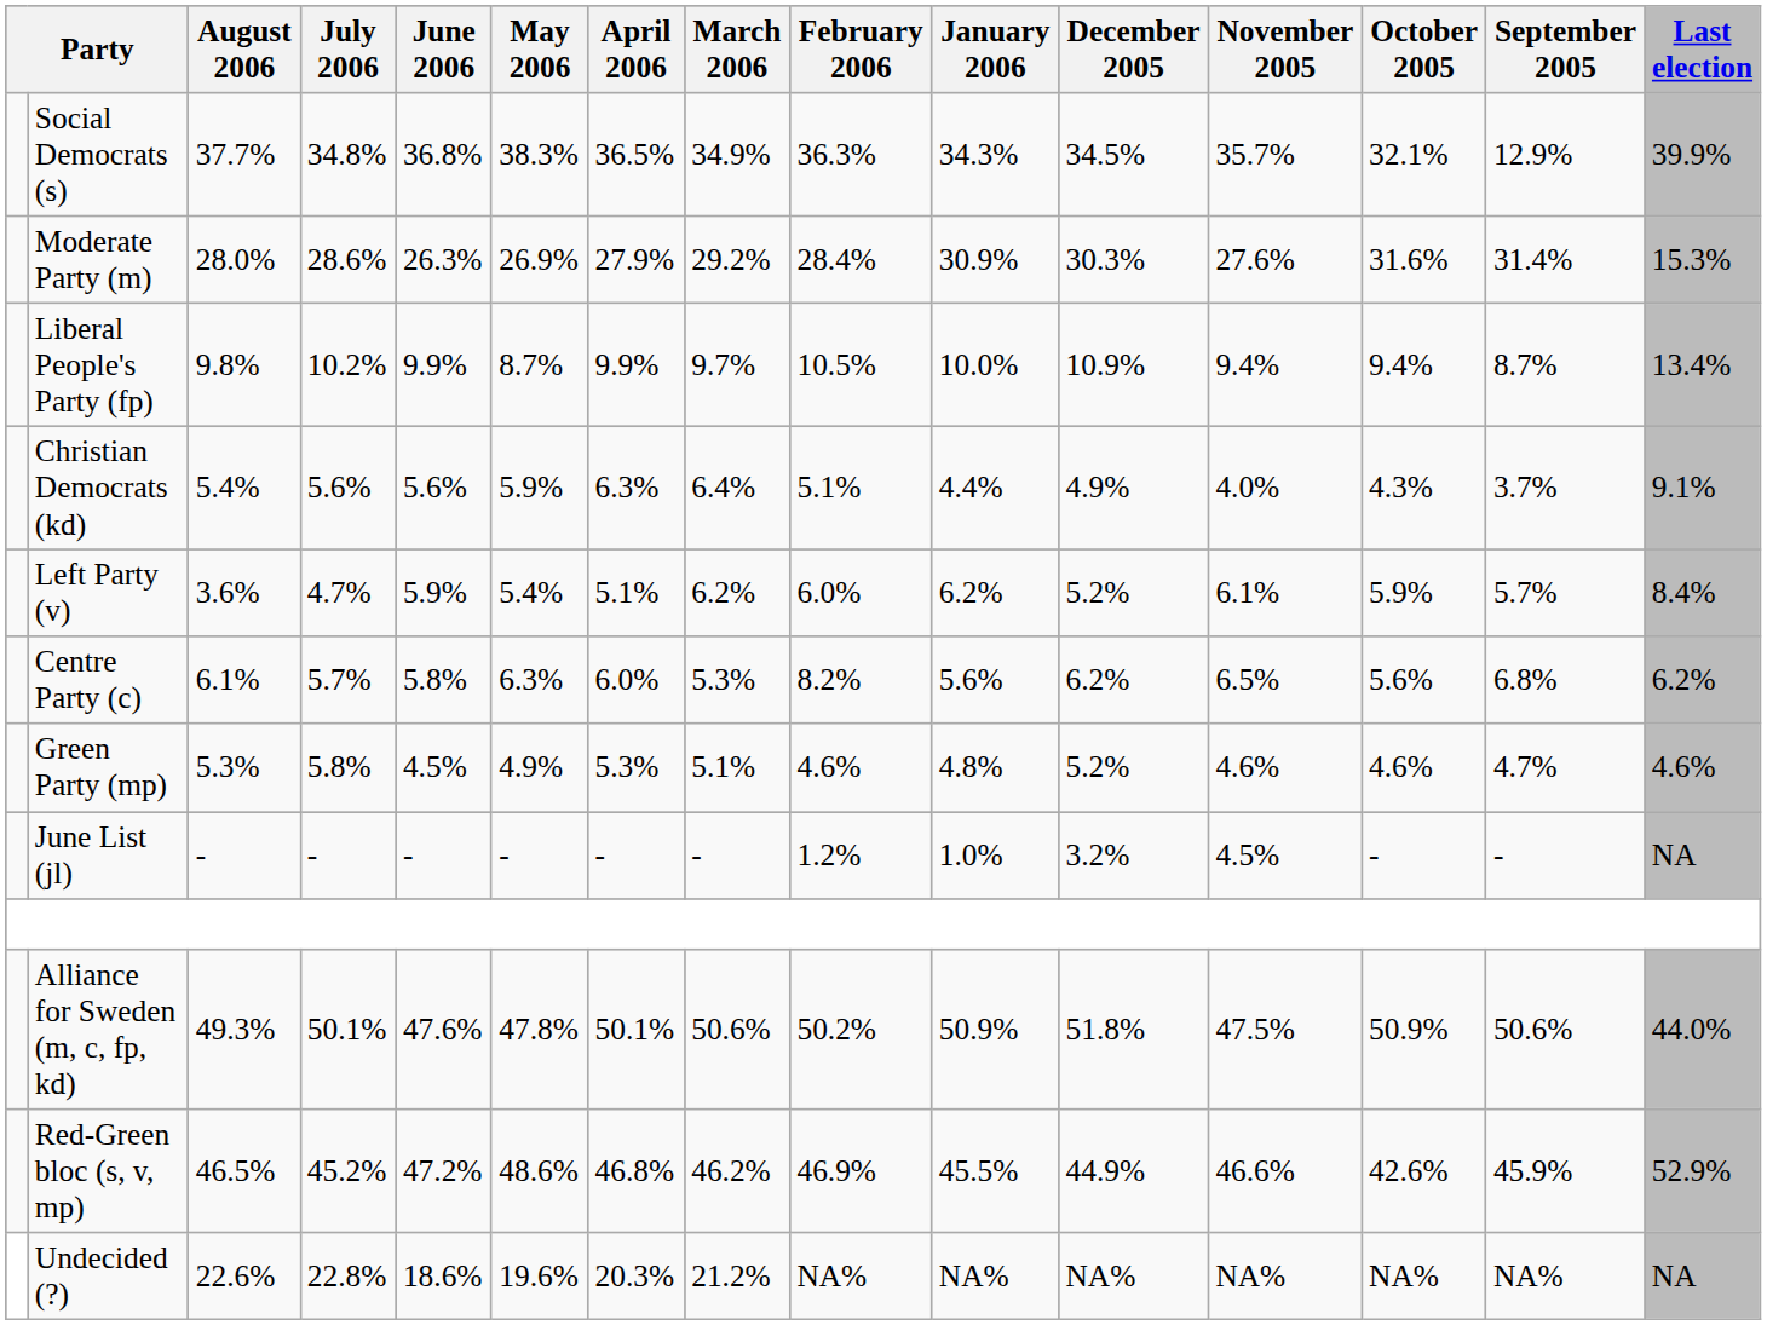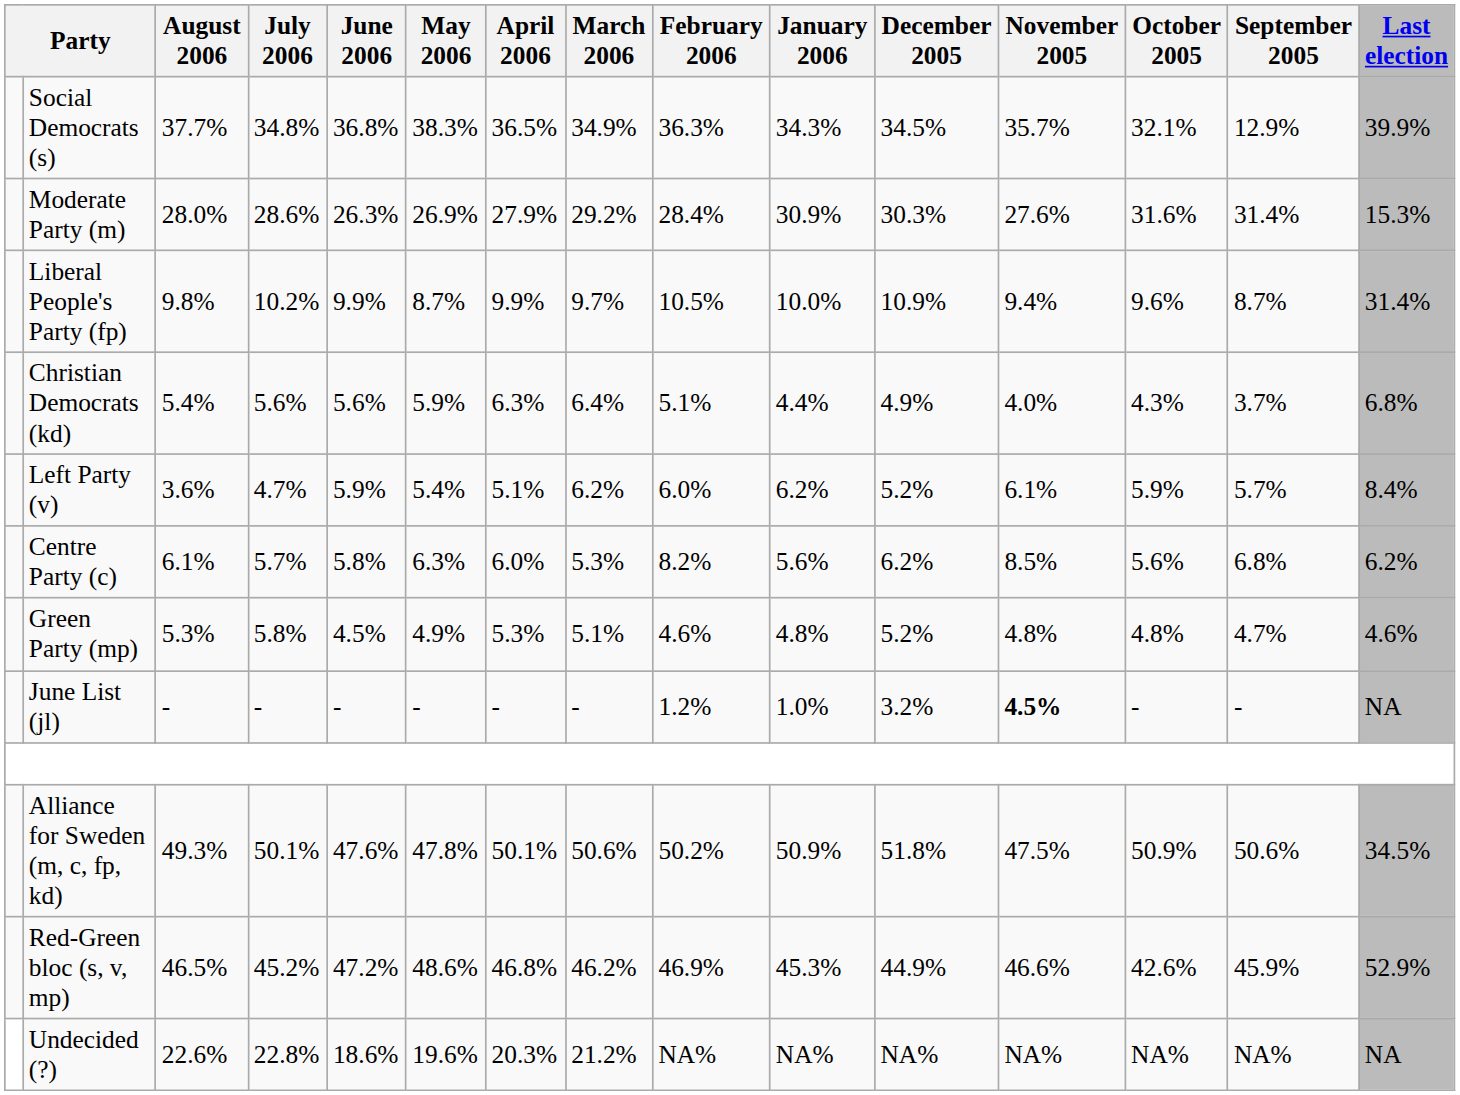 <table class="wikitable" style="font-size: 95%">
 <tr>
 <th colspan=2>Party</th>
 <th>August 2006</th>
 <th>July 2006</th>
 <th>June 2006</th>
 <th>May 2006</th>
 <th>April 2006</th>
 <th>March 2006</th>
 <th>February 2006</th>
 <th>January 2006</th>
 <th>December 2005</th>
 <th>November 2005</th>
 <th>October 2005</th>
 <th>September 2005</th>
 <td style="background:#bbb; text-align:center;"><strong><a href='#'>Last<br>election</a></strong></td>
 </tr>
 <tr>
 <td bgcolor=> </td>
 <td>Social Democrats (s)</td>
 <td>37.7%</td>
 <td>34.8%</td>
 <td>36.8%</td>
 <td>38.3%</td>
 <td>36.5%</td>
 <td>34.9%</td>
 <td>36.3%</td>
 <td>34.3%</td>
 <td>34.5%</td>
 <td>35.7%</td>
 <td>32.1%</td>
 <td>12.9%</td>
 <td style="background:#bbb;">39.9%</td>
 </tr>
 <tr>
 <td bgcolor=> </td>
 <td>Moderate Party (m)</td>
 <td>28.0%</td>
 <td>28.6%</td>
 <td>26.3%</td>
 <td>26.9%</td>
 <td>27.9%</td>
 <td>29.2%</td>
 <td>28.4%</td>
 <td>30.9%</td>
 <td>30.3%</td>
 <td>27.6%</td>
 <td>31.6%</td>
 <td>31.4%</td>
 <td style="background:#bbb;">15.3%</td>
 </tr>
 <tr>
 <td bgcolor=> </td>
 <td>Liberal People's Party (fp)</td>
 <td>9.8%</td>
 <td>10.2%</td>
 <td>9.9%</td>
 <td>8.7%</td>
 <td>9.9%</td>
 <td>9.7%</td>
 <td>10.5%</td>
 <td>10.0%</td>
 <td>10.9%</td>
 <td>9.4%</td>
-<td>9.4%</td>
+<td>9.6%</td>
 <td>8.7%</td>
-<td style="background:#bbb;">13.4%</td>
+<td style="background:#bbb;">31.4%</td>
 </tr>
 <tr>
 <td bgcolor=> </td>
 <td>Christian Democrats (kd)</td>
 <td>5.4%</td>
 <td>5.6%</td>
 <td>5.6%</td>
 <td>5.9%</td>
 <td>6.3%</td>
 <td>6.4%</td>
 <td>5.1%</td>
 <td>4.4%</td>
 <td>4.9%</td>
 <td>4.0%</td>
 <td>4.3%</td>
 <td>3.7%</td>
-<td style="background:#bbb;">9.1%</td>
+<td style="background:#bbb;">6.8%</td>
 </tr>
 <tr>
 <td bgcolor=> </td>
 <td>Left Party (v)</td>
 <td>3.6%</td>
 <td>4.7%</td>
 <td>5.9%</td>
 <td>5.4%</td>
 <td>5.1%</td>
 <td>6.2%</td>
 <td>6.0%</td>
 <td>6.2%</td>
 <td>5.2%</td>
 <td>6.1%</td>
 <td>5.9%</td>
 <td>5.7%</td>
 <td style="background:#bbb;">8.4%</td>
 </tr>
 <tr>
 <td bgcolor=> </td>
 <td>Centre Party (c)</td>
 <td>6.1%</td>
 <td>5.7%</td>
 <td>5.8%</td>
 <td>6.3%</td>
 <td>6.0%</td>
 <td>5.3%</td>
 <td>8.2%</td>
 <td>5.6%</td>
 <td>6.2%</td>
-<td>6.5%</td>
+<td>8.5%</td>
 <td>5.6%</td>
 <td>6.8%</td>
 <td style="background:#bbb;">6.2%</td>
 </tr>
 <tr>
 <td bgcolor=> </td>
 <td>Green Party (mp)</td>
 <td>5.3%</td>
 <td>5.8%</td>
 <td>4.5%</td>
 <td>4.9%</td>
 <td>5.3%</td>
 <td>5.1%</td>
 <td>4.6%</td>
 <td>4.8%</td>
 <td>5.2%</td>
-<td>4.6%</td>
-<td>4.6%</td>
+<td>4.8%</td>
+<td>4.8%</td>
 <td>4.7%</td>
 <td style="background:#bbb;">4.6%</td>
 </tr>
 <tr>
 <td bgcolor=> </td>
 <td>June List (jl)</td>
 <td>-</td>
 <td>-</td>
 <td>-</td>
 <td>-</td>
 <td>-</td>
 <td>-</td>
 <td>1.2%</td>
 <td>1.0%</td>
 <td>3.2%</td>
-<td>4.5%</td>
+<td><strong>4.5%</strong></td>
 <td>-</td>
 <td>-</td>
 <td style="background:#bbb;">NA</td>
 </tr>
 <tr style="background:white;">
 <td colspan=15> </td>
 </tr>
 <tr>
 <td bgcolor=> </td>
 <td>Alliance for Sweden (m, c, fp, kd)</td>
 <td>49.3%</td>
 <td>50.1%</td>
 <td>47.6%</td>
 <td>47.8%</td>
 <td>50.1%</td>
 <td>50.6%</td>
 <td>50.2%</td>
 <td>50.9%</td>
 <td>51.8%</td>
 <td>47.5%</td>
 <td>50.9%</td>
 <td>50.6%</td>
-<td style="background:#bbb;">44.0%</td>
+<td style="background:#bbb;">34.5%</td>
 </tr>
 <tr>
 <td bgcolor=> </td>
 <td>Red-Green bloc (s, v, mp)</td>
 <td>46.5%</td>
 <td>45.2%</td>
 <td>47.2%</td>
 <td>48.6%</td>
 <td>46.8%</td>
 <td>46.2%</td>
 <td>46.9%</td>
-<td>45.5%</td>
+<td>45.3%</td>
 <td>44.9%</td>
 <td>46.6%</td>
 <td>42.6%</td>
 <td>45.9%</td>
 <td style="background:#bbb;">52.9%</td>
 </tr>
 <tr>
 <td bgcolor=white> </td>
 <td>Undecided (?)</td>
 <td>22.6%</td>
 <td>22.8%</td>
 <td>18.6%</td>
 <td>19.6%</td>
 <td>20.3%</td>
 <td>21.2%</td>
 <td>NA%</td>
 <td>NA%</td>
 <td>NA%</td>
 <td>NA%</td>
 <td>NA%</td>
 <td>NA%</td>
 <td style="background:#bbb;">NA</td>
 </tr>
 </table>
